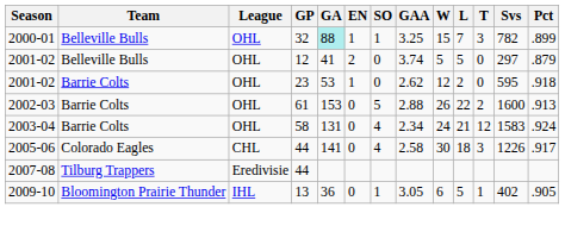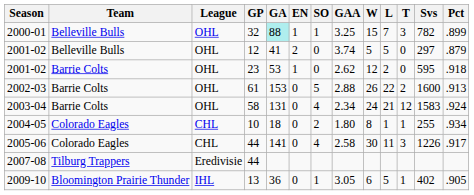 <table class="wikitable">
 <tr>
 <th>Season</th>
 <th>Team</th>
 <th>League</th>
 <th>GP</th>
 <th>GA</th>
 <th>EN</th>
 <th>SO</th>
 <th>GAA</th>
 <th>W</th>
 <th>L</th>
 <th>T</th>
 <th>Svs</th>
 <th>Pct</th>
 </tr>
 <tr>
 <td>2000-01</td>
 <td><a href='#'>Belleville Bulls</a></td>
 <td><a href='#'>OHL</a></td>
 <td>32</td>
 <td style="background: paleturquoise;">88</td>
 <td>1</td>
 <td>1</td>
 <td>3.25</td>
 <td>15</td>
 <td>7</td>
 <td>3</td>
 <td>782</td>
 <td>.899</td>
 </tr>
 <tr>
 <td>2001-02</td>
 <td>Belleville Bulls</td>
 <td>OHL</td>
 <td>12</td>
 <td>41</td>
 <td>2</td>
 <td>0</td>
 <td>3.74</td>
 <td>5</td>
 <td>5</td>
 <td>0</td>
 <td>297</td>
 <td>.879</td>
 </tr>
 <tr>
 <td>2001-02</td>
 <td><a href='#'>Barrie Colts</a></td>
 <td>OHL</td>
 <td>23</td>
 <td>53</td>
 <td>1</td>
 <td>0</td>
 <td>2.62</td>
 <td>12</td>
 <td>2</td>
 <td>0</td>
 <td>595</td>
 <td>.918</td>
 </tr>
 <tr>
 <td>2002-03</td>
 <td>Barrie Colts</td>
 <td>OHL</td>
 <td>61</td>
 <td>153</td>
 <td>0</td>
 <td>5</td>
 <td>2.88</td>
 <td>26</td>
 <td>22</td>
 <td>2</td>
 <td>1600</td>
 <td>.913</td>
 </tr>
 <tr>
 <td>2003-04</td>
 <td>Barrie Colts</td>
 <td>OHL</td>
 <td>58</td>
 <td>131</td>
 <td>0</td>
 <td>4</td>
 <td>2.34</td>
 <td>24</td>
 <td>21</td>
 <td>12</td>
 <td>1583</td>
 <td>.924</td>
 </tr>
 <tr>
+<td>2004-05</td>
+<td><a href='#'>Colorado Eagles</a></td>
+<td><a href='#'>CHL</a></td>
+<td>10</td>
+<td>18</td>
+<td>0</td>
+<td>2</td>
+<td>1.80</td>
+<td>8</td>
+<td>1</td>
+<td>1</td>
+<td>255</td>
+<td>.934</td>
+</tr>
+<tr>
 <td>2005-06</td>
 <td>Colorado Eagles</td>
 <td>CHL</td>
 <td>44</td>
 <td>141</td>
 <td>0</td>
 <td>4</td>
 <td>2.58</td>
 <td>30</td>
-<td>18</td>
+<td>11</td>
 <td>3</td>
 <td>1226</td>
 <td>.917</td>
 </tr>
 <tr>
 <td>2007-08</td>
 <td><a href='#'>Tilburg Trappers</a></td>
 <td>Eredivisie</td>
 <td>44</td>
 <td></td>
 <td></td>
 <td></td>
 <td></td>
 <td></td>
 <td></td>
 <td></td>
 <td></td>
 <td></td>
 </tr>
 <tr>
 <td>2009-10</td>
 <td><a href='#'>Bloomington Prairie Thunder</a></td>
 <td><a href='#'>IHL</a></td>
 <td>13</td>
 <td>36</td>
 <td>0</td>
 <td>1</td>
 <td>3.05</td>
 <td>6</td>
 <td>5</td>
 <td>1</td>
 <td>402</td>
 <td>.905</td>
 </tr>
 </table>
